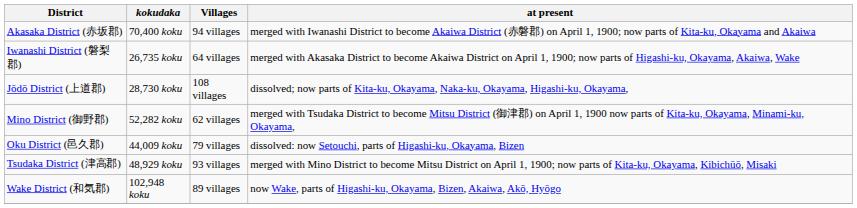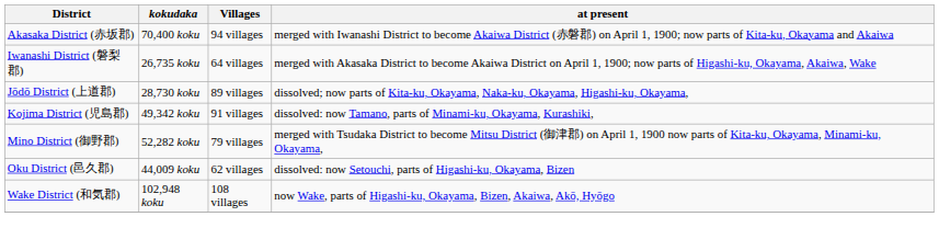 <table class="wikitable">
 <tr>
 <th>District</th>
 <th><em>kokudaka</em></th>
 <th>Villages</th>
 <th>at present</th>
 </tr>
 <tr>
 <td><a href='#'>Akasaka District</a> (赤坂郡)</td>
 <td>70,400 <em>koku</em></td>
 <td>94 villages</td>
 <td>merged with Iwanashi District to become <a href='#'>Akaiwa District</a> (赤磐郡) on April 1, 1900; now parts of <a href='#'>Kita-ku, Okayama</a> and <a href='#'>Akaiwa</a></td>
 </tr>
 <tr>
 <td><a href='#'>Iwanashi District</a> (磐梨郡)</td>
 <td>26,735 <em>koku</em></td>
 <td>64 villages</td>
 <td>merged with Akasaka District to become Akaiwa District on April 1, 1900; now parts of <a href='#'>Higashi-ku, Okayama</a>, <a href='#'>Akaiwa</a>, <a href='#'>Wake</a></td>
 </tr>
 <tr>
 <td><a href='#'>Jōdō District</a> (上道郡)</td>
 <td>28,730 <em>koku</em></td>
-<td>108 villages</td>
+<td>89 villages</td>
 <td>dissolved; now parts of <a href='#'>Kita-ku, Okayama</a>, <a href='#'>Naka-ku, Okayama</a>, <a href='#'>Higashi-ku, Okayama</a>,</td>
+</tr>
+<tr>
+<td><a href='#'>Kojima District</a> (児島郡)</td>
+<td>49,342 <em>koku</em></td>
+<td>91 villages</td>
+<td>dissolved: now <a href='#'>Tamano</a>, parts of <a href='#'>Minami-ku, Okayama</a>, <a href='#'>Kurashiki</a>,</td>
 </tr>
 <tr>
 <td><a href='#'>Mino District</a> (御野郡)</td>
 <td>52,282 <em>koku</em></td>
-<td>62 villages</td>
+<td>79 villages</td>
 <td>merged with Tsudaka District to become <a href='#'>Mitsu District</a> (御津郡) on April 1, 1900 now parts of <a href='#'>Kita-ku, Okayama</a>, <a href='#'>Minami-ku, Okayama</a>,</td>
 </tr>
 <tr>
 <td><a href='#'>Oku District</a> (邑久郡)</td>
 <td>44,009 <em>koku</em></td>
-<td>79 villages</td>
+<td>62 villages</td>
 <td>dissolved: now <a href='#'>Setouchi</a>, parts of <a href='#'>Higashi-ku, Okayama</a>, <a href='#'>Bizen</a></td>
-</tr>
-<tr>
-<td><a href='#'>Tsudaka District</a> (津高郡)</td>
-<td>48,929 <em>koku</em></td>
-<td>93 villages</td>
-<td>merged with Mino District to become Mitsu District on April 1, 1900; now parts of <a href='#'>Kita-ku, Okayama</a>, <a href='#'>Kibichūō</a>, <a href='#'>Misaki</a></td>
 </tr>
 <tr>
 <td><a href='#'>Wake District</a> (和気郡)</td>
 <td>102,948 <em>koku</em></td>
-<td>89 villages</td>
+<td>108 villages</td>
 <td>now <a href='#'>Wake</a>, parts of <a href='#'>Higashi-ku, Okayama</a>, <a href='#'>Bizen</a>, <a href='#'>Akaiwa</a>, <a href='#'>Akō, Hyōgo</a></td>
 </tr>
 <tr>
 </tr>
 </table>
